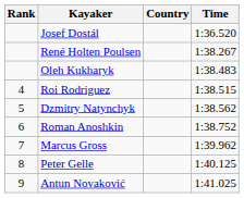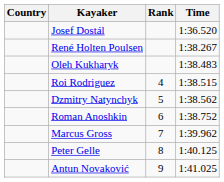 <table class="wikitable" style="text-align:center">
 <tr>
+<th>Country</th>
+<th>Kayaker</th>
 <th>Rank</th>
-<th>Kayaker</th>
-<th>Country</th>
 <th>Time</th>
 </tr>
 <tr>
+<td align="left"></td>
+<td align="left"><a href='#'>Josef Dostál</a></td>
 <td></td>
-<td align="left"><a href='#'>Josef Dostál</a></td>
-<td align="left"></td>
 <td>1:36.520</td>
 </tr>
 <tr>
+<td align="left"></td>
+<td align="left"><a href='#'>René Holten Poulsen</a></td>
 <td></td>
-<td align="left"><a href='#'>René Holten Poulsen</a></td>
-<td align="left"></td>
 <td>1:38.267</td>
 </tr>
 <tr>
+<td align="left"></td>
+<td align="left"><a href='#'>Oleh Kukharyk</a></td>
 <td></td>
-<td align="left"><a href='#'>Oleh Kukharyk</a></td>
-<td align="left"></td>
 <td>1:38.483</td>
 </tr>
 <tr>
+<td align="left"></td>
+<td align="left"><a href='#'>Roi Rodriguez</a></td>
 <td>4</td>
-<td align="left"><a href='#'>Roi Rodriguez</a></td>
-<td align="left"></td>
 <td>1:38.515</td>
 </tr>
 <tr>
+<td align="left"></td>
+<td align="left"><a href='#'>Dzmitry Natynchyk</a></td>
 <td>5</td>
-<td align="left"><a href='#'>Dzmitry Natynchyk</a></td>
-<td align="left"></td>
 <td>1:38.562</td>
 </tr>
 <tr>
+<td align="left"></td>
+<td align="left"><a href='#'>Roman Anoshkin</a></td>
 <td>6</td>
-<td align="left"><a href='#'>Roman Anoshkin</a></td>
-<td align="left"></td>
 <td>1:38.752</td>
 </tr>
 <tr>
+<td align="left"></td>
+<td align="left"><a href='#'>Marcus Gross</a></td>
 <td>7</td>
-<td align="left"><a href='#'>Marcus Gross</a></td>
-<td align="left"></td>
 <td>1:39.962</td>
 </tr>
 <tr>
+<td align="left"></td>
+<td align="left"><a href='#'>Peter Gelle</a></td>
 <td>8</td>
-<td align="left"><a href='#'>Peter Gelle</a></td>
-<td align="left"></td>
 <td>1:40.125</td>
 </tr>
 <tr>
+<td align="left"></td>
+<td align="left"><a href='#'>Antun Novaković</a></td>
 <td>9</td>
-<td align="left"><a href='#'>Antun Novaković</a></td>
-<td align="left"></td>
 <td>1:41.025</td>
 </tr>
 </table>
